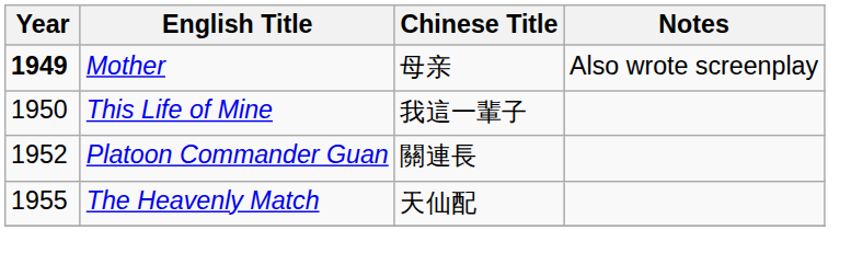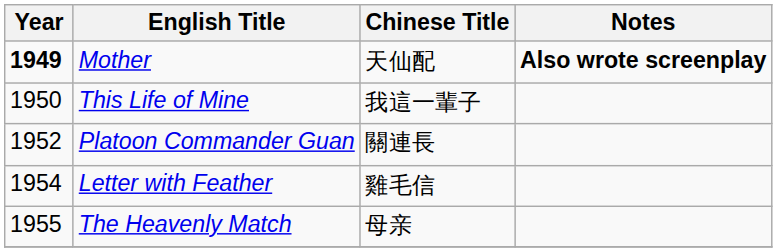 <table class="wikitable">
 <tr>
 <th align="left" valign="top" width="40">Year</th>
 <th align="left" valign="top">English Title</th>
 <th align="left" valign="top">Chinese Title</th>
 <th align="left" valign="top">Notes</th>
 </tr>
 <tr>
 <td align="left" valign="top"><strong>1949</strong></td>
 <td align="left" valign="top"><em><a href='#'>Mother</a></em></td>
-<td align="left" valign="top">母亲</td>
-<td align="left" valign="top">Also wrote screenplay</td>
+<td align="left" valign="top">天仙配</td>
+<td align="left" valign="top"><strong>Also wrote screenplay</strong></td>
 </tr>
 <tr>
 <td align="left" valign="top">1950</td>
 <td align="left" valign="top"><em><a href='#'>This Life of Mine</a></em></td>
 <td align="left" valign="top">我這一輩子</td>
 <td align="left" valign="top"></td>
 </tr>
 <tr>
 <td align="left" valign="top">1952</td>
 <td align="left" valign="top"><em><a href='#'>Platoon Commander Guan</a></em></td>
 <td align="left" valign="top">關連長</td>
 <td align="left" valign="top"></td>
 </tr>
 <tr>
+<td align="left" valign="top">1954</td>
+<td align="left" valign="top"><em><a href='#'>Letter with Feather</a></em></td>
+<td align="left" valign="top">雞毛信</td>
+<td align="left" valign="top"></td>
+</tr>
+<tr>
 <td align="left" valign="top">1955</td>
 <td align="left" valign="top"><em><a href='#'>The Heavenly Match</a></em></td>
-<td align="left" valign="top">天仙配</td>
+<td align="left" valign="top">母亲</td>
 <td align="left" valign="top"></td>
 </tr>
 <tr>
 </tr>
 </table>
